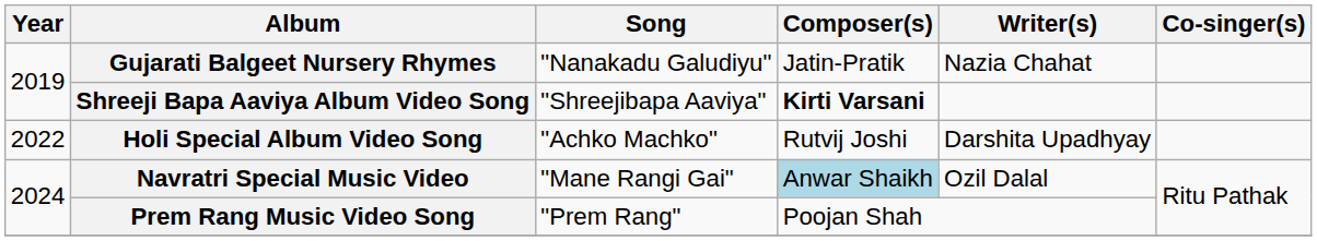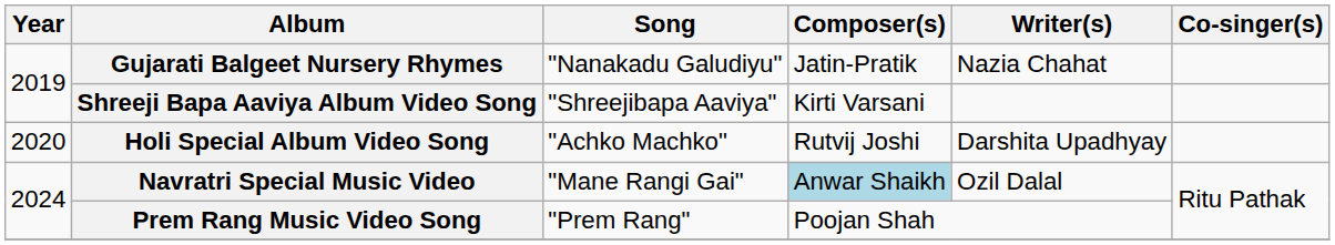 <table class="wikitable plainrowheaders">
 <tr>
 <th scope="col">Year</th>
 <th scope="col">Album</th>
 <th scope="col">Song</th>
 <th scope="col">Composer(s)</th>
 <th scope="col">Writer(s)</th>
 <th scope="col">Co-singer(s)</th>
 </tr>
 <tr>
 <td rowspan="2">2019</td>
 <th>Gujarati Balgeet Nursery Rhymes</th>
 <td>"Nanakadu Galudiyu"</td>
 <td>Jatin-Pratik</td>
 <td>Nazia Chahat</td>
 <td></td>
 </tr>
 <tr>
 <th>Shreeji Bapa Aaviya Album Video Song</th>
 <td>"Shreejibapa Aaviya"</td>
-<td><strong>Kirti Varsani</strong></td>
+<td>Kirti Varsani</td>
 <td></td>
 <td></td>
 </tr>
 <tr>
-<td>2022</td>
+<td>2020</td>
 <th>Holi Special Album Video Song</th>
 <td>"Achko Machko"</td>
 <td>Rutvij Joshi</td>
 <td>Darshita Upadhyay</td>
 <td></td>
 </tr>
 <tr>
 <td rowspan="2">2024</td>
 <th>Navratri Special Music Video</th>
 <td>"Mane Rangi Gai"</td>
 <td style="background: lightblue;">Anwar Shaikh</td>
 <td>Ozil Dalal</td>
 <td rowspan="2">Ritu Pathak</td>
 </tr>
 <tr>
 <th>Prem Rang Music Video Song</th>
 <td>"Prem Rang"</td>
 <td colspan="2">Poojan Shah</td>
 </tr>
 <tr>
 </tr>
 </table>
